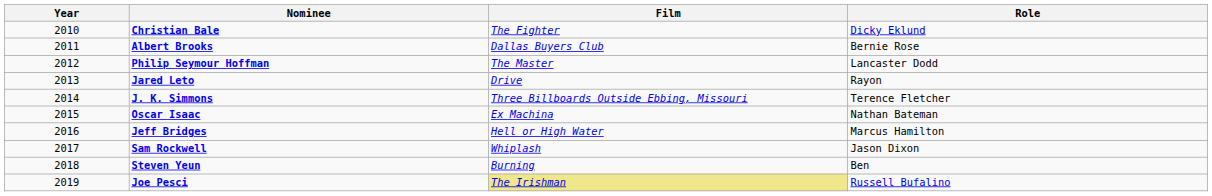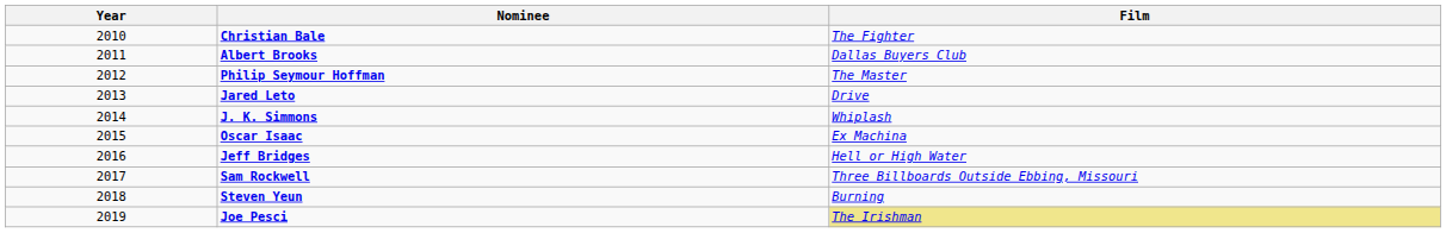 <table class="wikitable" width="95%" cellpadding="5">
 <tr>
 <th width="100"><strong>Year</strong></th>
 <th width="300"><strong>Nominee</strong></th>
 <th width="300"><strong>Film</strong></th>
-<th width="300"><strong>Role</strong></th>
 </tr>
 <tr>
 <td style="text-align:center;">2010</td>
 <td><strong><a href='#'>Christian Bale</a></strong></td>
 <td><em><a href='#'>The Fighter</a></em></td>
-<td><a href='#'>Dicky Eklund</a></td>
 </tr>
 <tr>
 <td style="text-align:center;">2011</td>
 <td><strong><a href='#'>Albert Brooks</a></strong></td>
 <td><em><a href='#'>Dallas Buyers Club</a></em></td>
-<td>Bernie Rose</td>
 </tr>
 <tr>
 <td style="text-align:center;">2012</td>
 <td><strong><a href='#'>Philip Seymour Hoffman</a></strong></td>
 <td><em><a href='#'>The Master</a></em></td>
-<td>Lancaster Dodd</td>
 </tr>
 <tr>
 <td style="text-align:center;">2013</td>
 <td><strong><a href='#'>Jared Leto</a></strong></td>
 <td><em><a href='#'>Drive</a></em></td>
-<td>Rayon</td>
 </tr>
 <tr>
 <td style="text-align:center;">2014</td>
 <td><strong><a href='#'>J. K. Simmons</a></strong></td>
-<td><em><a href='#'>Three Billboards Outside Ebbing, Missouri</a></em></td>
-<td>Terence Fletcher</td>
+<td><em><a href='#'>Whiplash</a></em></td>
 </tr>
 <tr>
 <td style="text-align:center;">2015</td>
 <td><strong><a href='#'>Oscar Isaac</a></strong></td>
 <td><em><a href='#'>Ex Machina</a></em></td>
-<td>Nathan Bateman</td>
 </tr>
 <tr>
 <td style="text-align:center;">2016</td>
 <td><strong><a href='#'>Jeff Bridges</a></strong></td>
 <td><em><a href='#'>Hell or High Water</a></em></td>
-<td>Marcus Hamilton</td>
 </tr>
 <tr>
 <td style="text-align:center;">2017</td>
 <td><strong><a href='#'>Sam Rockwell</a></strong></td>
-<td><em><a href='#'>Whiplash</a></em></td>
-<td>Jason Dixon</td>
+<td><em><a href='#'>Three Billboards Outside Ebbing, Missouri</a></em></td>
 </tr>
 <tr>
 <td style="text-align:center;">2018</td>
 <td><strong><a href='#'>Steven Yeun</a></strong></td>
 <td><em><a href='#'>Burning</a></em></td>
-<td>Ben</td>
 </tr>
 <tr>
 <td style="text-align:center;">2019</td>
 <td><strong><a href='#'>Joe Pesci</a></strong></td>
 <td style="background: khaki;"><em><a href='#'>The Irishman</a></em></td>
-<td><a href='#'>Russell Bufalino</a></td>
 </tr>
 </table>
